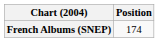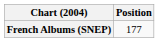 <table class="wikitable unsortable plainrowheaders" style="text-align:center">
 <tr>
 <th scope="col">Chart (2004)</th>
 <th scope="col">Position</th>
 </tr>
 <tr>
 <th scope="row">French Albums (SNEP)</th>
-<td>174</td>
+<td>177</td>
 </tr>
 </table>
